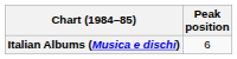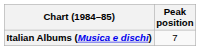 <table class="wikitable sortable plainrowheaders" style="text-align:center">
 <tr>
 <th scope="col">Chart (1984–85)</th>
 <th scope="col">Peak<br>position</th>
 </tr>
 <tr>
 <th scope="row">Italian Albums (<em><a href='#'>Musica e dischi</a></em>)</th>
-<td>6</td>
+<td>7</td>
 </tr>
 </table>
